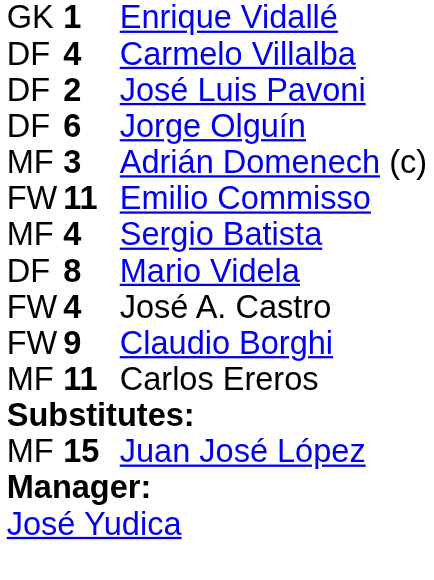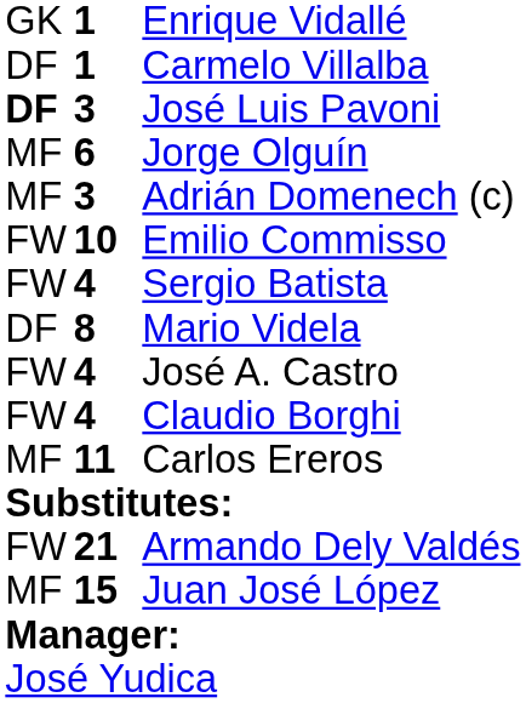 <table cellspacing="0" cellpadding="0" style="font-size:90%; margin:0.2em auto;">
 <tr>
 <th width="25"></th>
 <th width="25"></th>
 </tr>
 <tr>
 <td>GK</td>
 <td><strong>1</strong></td>
 <td> <a href='#'>Enrique Vidallé</a></td>
 </tr>
 <tr>
 <td>DF</td>
-<td><strong>4</strong></td>
+<td><strong>1</strong></td>
 <td> <a href='#'>Carmelo Villalba</a></td>
 </tr>
 <tr>
-<td>DF</td>
-<td><strong>2</strong></td>
+<td><strong>DF</strong></td>
+<td><strong>3</strong></td>
 <td> <a href='#'>José Luis Pavoni</a></td>
 </tr>
 <tr>
-<td>DF</td>
+<td>MF</td>
 <td><strong>6</strong></td>
 <td> <a href='#'>Jorge Olguín</a></td>
 </tr>
 <tr>
 <td>MF</td>
 <td><strong>3</strong></td>
 <td> <a href='#'>Adrián Domenech</a> (c)</td>
 </tr>
 <tr>
 <td>FW</td>
-<td><strong>11</strong></td>
+<td><strong>10</strong></td>
 <td> <a href='#'>Emilio Commisso</a></td>
 </tr>
 <tr>
-<td>MF</td>
+<td>FW</td>
 <td><strong>4</strong></td>
 <td> <a href='#'>Sergio Batista</a></td>
 </tr>
 <tr>
 <td>DF</td>
 <td><strong>8</strong></td>
 <td> <a href='#'>Mario Videla</a></td>
 </tr>
 <tr>
 <td>FW</td>
 <td><strong>4</strong></td>
 <td> José A. Castro</td>
 <td></td>
 <td></td>
 </tr>
 <tr>
 <td>FW</td>
-<td><strong>9</strong></td>
+<td><strong>4</strong></td>
 <td> <a href='#'>Claudio Borghi</a></td>
 </tr>
 <tr>
 <td>MF</td>
 <td><strong>11</strong></td>
 <td> Carlos Ereros</td>
 <td></td>
 <td></td>
 </tr>
 <tr>
 <td colspan=3><strong>Substitutes:</strong></td>
+</tr>
+<tr>
+<td>FW</td>
+<td><strong>21</strong></td>
+<td> <a href='#'>Armando Dely Valdés</a></td>
+<td></td>
+<td></td>
 </tr>
 <tr>
 <td>MF</td>
 <td><strong>15</strong></td>
 <td> <a href='#'>Juan José López</a></td>
 <td></td>
 <td></td>
 </tr>
 <tr>
 <td colspan=3><strong>Manager:</strong></td>
 </tr>
 <tr>
 <td colspan=4> <a href='#'>José Yudica</a></td>
 </tr>
 </table>
